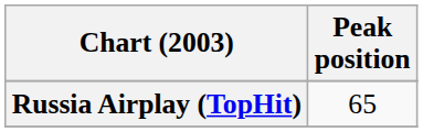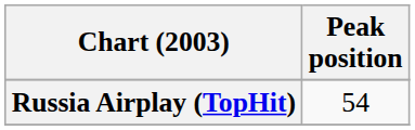 <table class="wikitable sortable plainrowheaders" style="text-align:center;">
 <tr>
 <th scope="col">Chart (2003)</th>
 <th scope="col">Peak<br>position</th>
 </tr>
 <tr>
 </tr>
 <tr>
 </tr>
 <tr>
 </tr>
 <tr>
 <th scope="row">Russia Airplay (<a href='#'>TopHit</a>)</th>
-<td>65</td>
+<td>54</td>
 </tr>
 <tr>
 </tr>
 </table>
